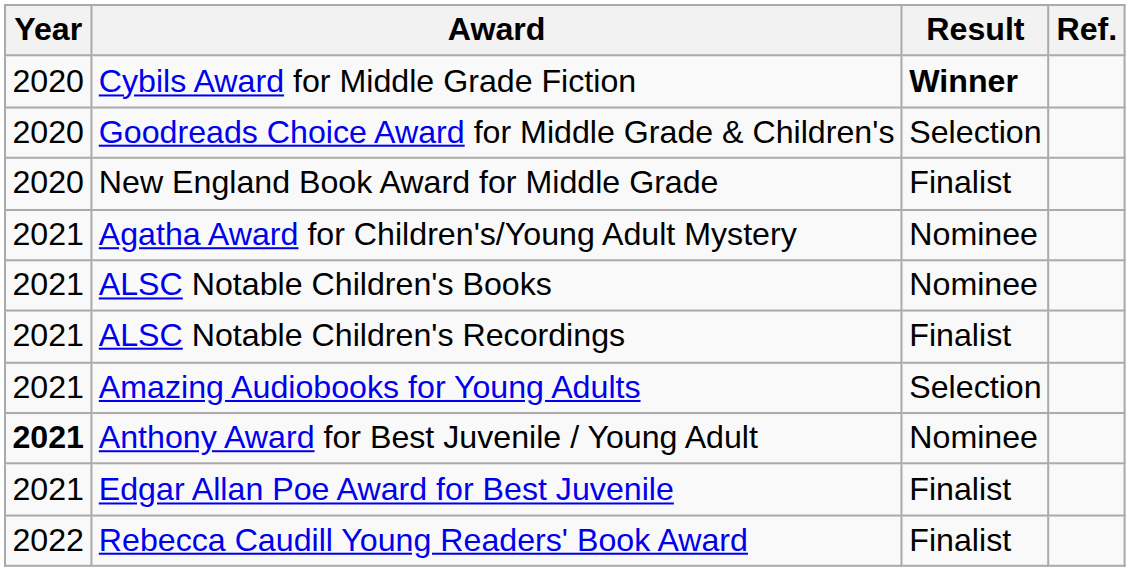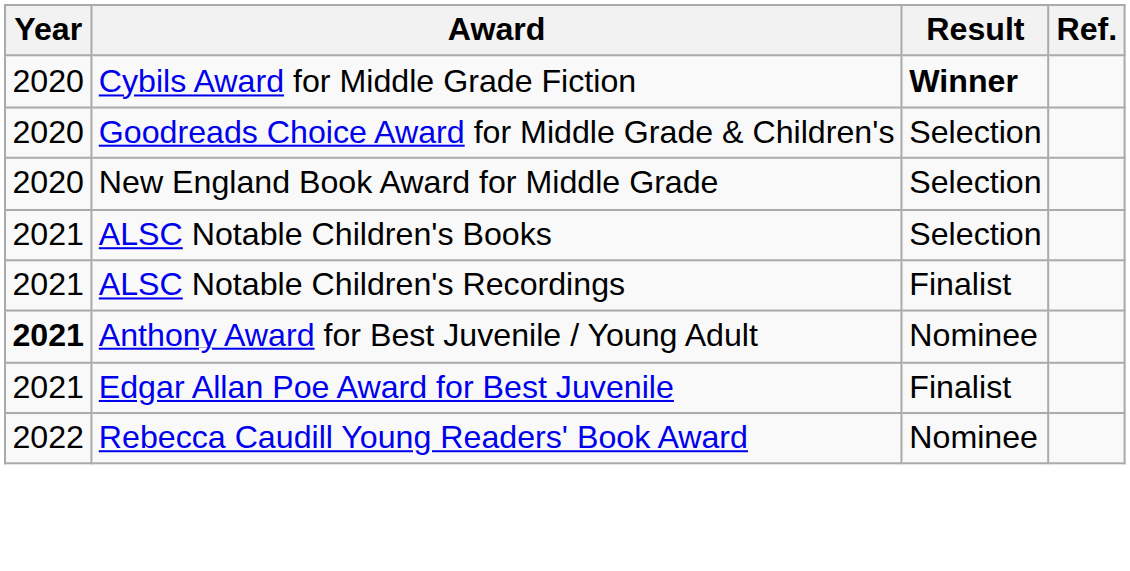 <table class="wikitable sortable mw-collapsible">
 <tr>
 <th>Year</th>
 <th>Award</th>
 <th>Result</th>
 <th>Ref.</th>
 </tr>
 <tr>
 <td>2020</td>
 <td><a href='#'>Cybils Award</a> for Middle Grade Fiction</td>
 <td><strong>Winner</strong></td>
 <td></td>
 </tr>
 <tr>
 <td>2020</td>
 <td><a href='#'>Goodreads Choice Award</a> for Middle Grade & Children's</td>
 <td>Selection</td>
 <td></td>
 </tr>
 <tr>
 <td>2020</td>
 <td>New England Book Award for Middle Grade</td>
-<td>Finalist</td>
-<td></td>
-</tr>
-<tr>
-<td>2021</td>
-<td><a href='#'>Agatha Award</a> for Children's/Young Adult Mystery</td>
-<td>Nominee</td>
+<td>Selection</td>
 <td></td>
 </tr>
 <tr>
 <td>2021</td>
 <td><a href='#'>ALSC</a> Notable Children's Books</td>
-<td>Nominee</td>
+<td>Selection</td>
 <td></td>
 </tr>
 <tr>
 <td>2021</td>
 <td><a href='#'>ALSC</a> Notable Children's Recordings</td>
 <td>Finalist</td>
-<td></td>
-</tr>
-<tr>
-<td>2021</td>
-<td><a href='#'>Amazing Audiobooks for Young Adults</a></td>
-<td>Selection</td>
 <td></td>
 </tr>
 <tr>
 <td><strong>2021</strong></td>
 <td><a href='#'>Anthony Award</a> for Best Juvenile / Young Adult</td>
 <td>Nominee</td>
 <td></td>
 </tr>
 <tr>
 <td>2021</td>
 <td><a href='#'>Edgar Allan Poe Award for Best Juvenile</a></td>
 <td>Finalist</td>
 <td></td>
 </tr>
 <tr>
 <td>2022</td>
 <td><a href='#'>Rebecca Caudill Young Readers' Book Award</a></td>
-<td>Finalist</td>
+<td>Nominee</td>
 <td></td>
 </tr>
 </table>
